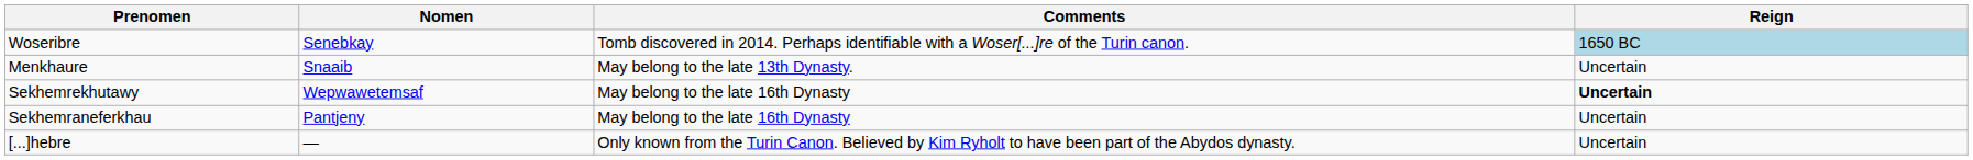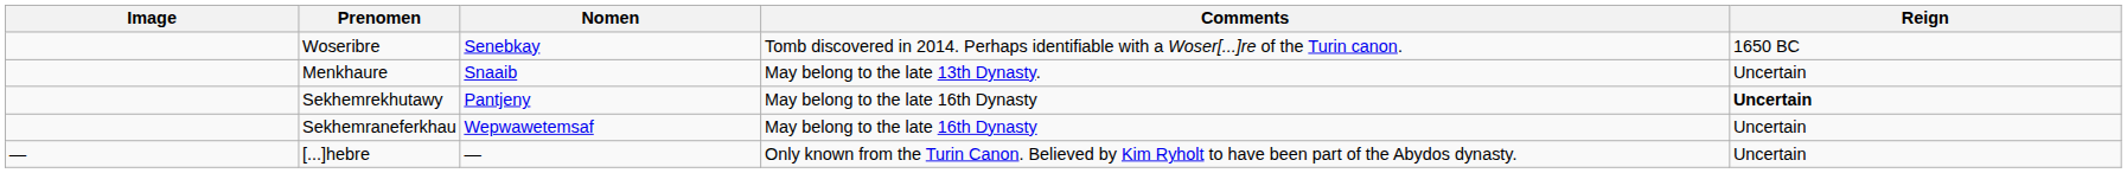 <table class="wikitable" width="100%">
 <tr>
+<th width="15%">Image</th>
 <th>Prenomen</th>
 <th width="15%">Nomen</th>
 <th width="50%">Comments</th>
 <th width="20%">Reign</th>
 </tr>
 <tr>
+<td></td>
 <td>Woseribre</td>
 <td><a href='#'>Senebkay</a></td>
 <td>Tomb discovered in 2014. Perhaps identifiable with a <em>Woser[...]re</em> of the <a href='#'>Turin canon</a>.</td>
-<td style="background: lightblue;"> 1650 BC</td>
+<td> 1650 BC</td>
 </tr>
 <tr>
+<td></td>
 <td>Menkhaure</td>
 <td><a href='#'>Snaaib</a></td>
 <td>May belong to the late <a href='#'>13th Dynasty</a>.</td>
 <td>Uncertain</td>
 </tr>
 <tr>
+<td></td>
 <td>Sekhemrekhutawy</td>
-<td><a href='#'>Wepwawetemsaf</a></td>
+<td><a href='#'>Pantjeny</a></td>
 <td>May belong to the late 16th Dynasty</td>
 <td><strong>Uncertain</strong></td>
 </tr>
 <tr>
+<td></td>
 <td>Sekhemraneferkhau</td>
-<td><a href='#'>Pantjeny</a></td>
+<td><a href='#'>Wepwawetemsaf</a></td>
 <td>May belong to the late <a href='#'>16th Dynasty</a></td>
 <td>Uncertain</td>
 </tr>
 <tr>
+<td>—</td>
 <td>[...]hebre</td>
 <td>—</td>
 <td>Only known from the <a href='#'>Turin Canon</a>. Believed by <a href='#'>Kim Ryholt</a> to have been part of the Abydos dynasty.</td>
 <td>Uncertain</td>
 </tr>
 </table>
